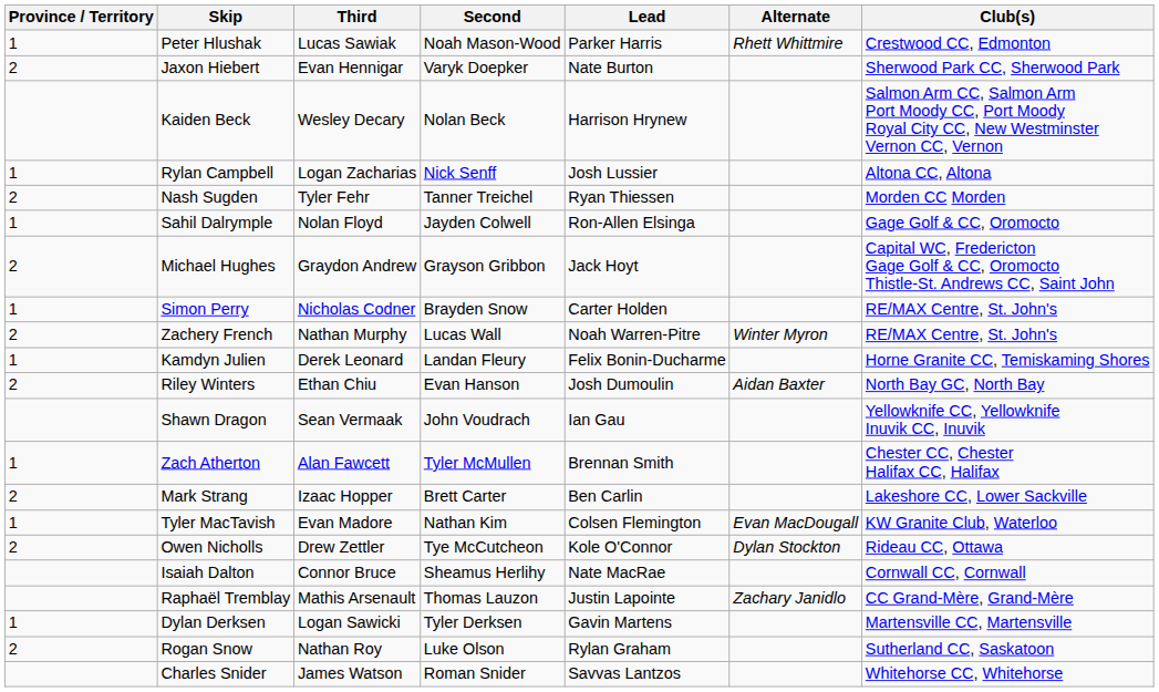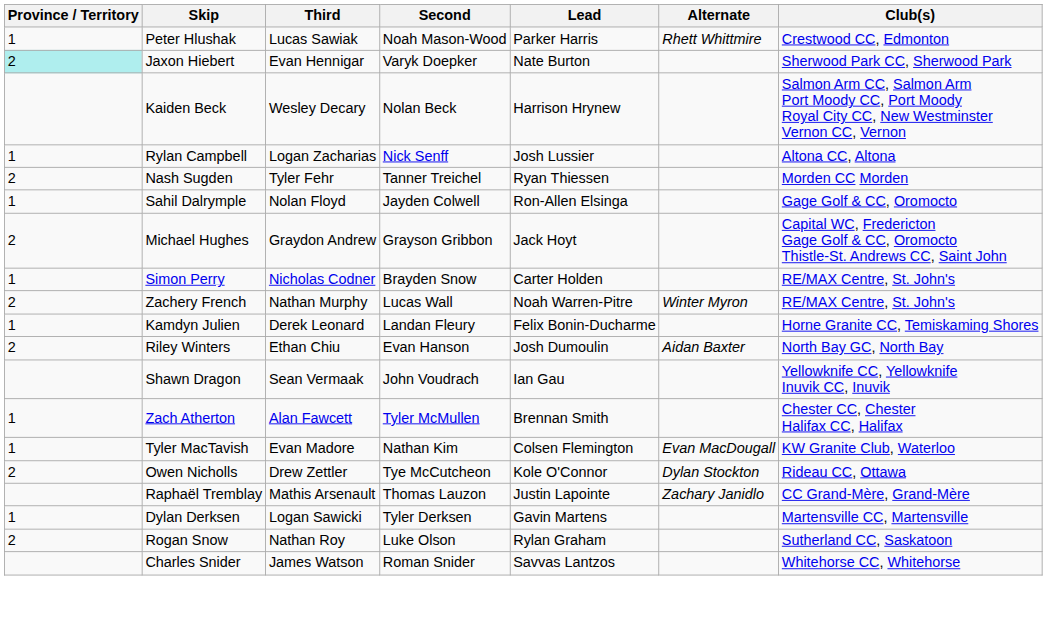 <table class="wikitable">
 <tr>
 <th scope="col">Province / Territory</th>
 <th scope="col">Skip</th>
 <th scope="col">Third</th>
 <th scope="col">Second</th>
 <th scope="col">Lead</th>
 <th scope="col">Alternate</th>
 <th scope="col">Club(s)</th>
 </tr>
 <tr>
 <td> 1</td>
 <td>Peter Hlushak</td>
 <td>Lucas Sawiak</td>
 <td>Noah Mason-Wood</td>
 <td>Parker Harris</td>
 <td><em>Rhett Whittmire</em></td>
 <td><a href='#'>Crestwood CC</a>, <a href='#'>Edmonton</a></td>
 </tr>
 <tr>
-<td> 2</td>
+<td style="background: paleturquoise;"> 2</td>
 <td>Jaxon Hiebert</td>
 <td>Evan Hennigar</td>
 <td>Varyk Doepker</td>
 <td>Nate Burton</td>
 <td></td>
 <td><a href='#'>Sherwood Park CC</a>, <a href='#'>Sherwood Park</a></td>
 </tr>
 <tr>
 <td></td>
 <td>Kaiden Beck</td>
 <td>Wesley Decary</td>
 <td>Nolan Beck</td>
 <td>Harrison Hrynew</td>
 <td></td>
 <td><a href='#'>Salmon Arm CC</a>, <a href='#'>Salmon Arm</a> <br> <a href='#'>Port Moody CC</a>, <a href='#'>Port Moody</a> <br> <a href='#'>Royal City CC</a>, <a href='#'>New Westminster</a> <br> <a href='#'>Vernon CC</a>, <a href='#'>Vernon</a></td>
 </tr>
 <tr>
 <td> 1</td>
 <td>Rylan Campbell</td>
 <td>Logan Zacharias</td>
 <td><a href='#'>Nick Senff</a></td>
 <td>Josh Lussier</td>
 <td></td>
 <td><a href='#'>Altona CC</a>, <a href='#'>Altona</a></td>
 </tr>
 <tr>
 <td> 2</td>
 <td>Nash Sugden</td>
 <td>Tyler Fehr</td>
 <td>Tanner Treichel</td>
 <td>Ryan Thiessen</td>
 <td></td>
 <td><a href='#'>Morden CC</a> <a href='#'>Morden</a></td>
 </tr>
 <tr>
 <td> 1</td>
 <td>Sahil Dalrymple</td>
 <td>Nolan Floyd</td>
 <td>Jayden Colwell</td>
 <td>Ron-Allen Elsinga</td>
 <td></td>
 <td><a href='#'>Gage Golf & CC</a>, <a href='#'>Oromocto</a></td>
 </tr>
 <tr>
 <td> 2</td>
 <td>Michael Hughes</td>
 <td>Graydon Andrew</td>
 <td>Grayson Gribbon</td>
 <td>Jack Hoyt</td>
 <td></td>
 <td><a href='#'>Capital WC</a>, <a href='#'>Fredericton</a> <br> <a href='#'>Gage Golf & CC</a>, <a href='#'>Oromocto</a> <br> <a href='#'>Thistle-St. Andrews CC</a>, <a href='#'>Saint John</a></td>
 </tr>
 <tr>
 <td> 1</td>
 <td><a href='#'>Simon Perry</a></td>
 <td><a href='#'>Nicholas Codner</a></td>
 <td>Brayden Snow</td>
 <td>Carter Holden</td>
 <td></td>
 <td><a href='#'>RE/MAX Centre</a>, <a href='#'>St. John's</a></td>
 </tr>
 <tr>
 <td> 2</td>
 <td>Zachery French</td>
 <td>Nathan Murphy</td>
 <td>Lucas Wall</td>
 <td>Noah Warren-Pitre</td>
 <td><em>Winter Myron</em></td>
 <td><a href='#'>RE/MAX Centre</a>, <a href='#'>St. John's</a></td>
 </tr>
 <tr>
 <td> 1</td>
 <td>Kamdyn Julien</td>
 <td>Derek Leonard</td>
 <td>Landan Fleury</td>
 <td>Felix Bonin-Ducharme</td>
 <td></td>
 <td><a href='#'>Horne Granite CC</a>, <a href='#'>Temiskaming Shores</a></td>
 </tr>
 <tr>
 <td> 2</td>
 <td>Riley Winters</td>
 <td>Ethan Chiu</td>
 <td>Evan Hanson</td>
 <td>Josh Dumoulin</td>
 <td><em>Aidan Baxter</em></td>
 <td><a href='#'>North Bay GC</a>, <a href='#'>North Bay</a></td>
 </tr>
 <tr>
 <td></td>
 <td>Shawn Dragon</td>
 <td>Sean Vermaak</td>
 <td>John Voudrach</td>
 <td>Ian Gau</td>
 <td></td>
 <td><a href='#'>Yellowknife CC</a>, <a href='#'>Yellowknife</a> <br> <a href='#'>Inuvik CC</a>, <a href='#'>Inuvik</a></td>
 </tr>
 <tr>
 <td> 1</td>
 <td><a href='#'>Zach Atherton</a></td>
 <td><a href='#'>Alan Fawcett</a></td>
 <td><a href='#'>Tyler McMullen</a></td>
 <td>Brennan Smith</td>
 <td></td>
 <td><a href='#'>Chester CC</a>, <a href='#'>Chester</a> <br> <a href='#'>Halifax CC</a>, <a href='#'>Halifax</a></td>
 </tr>
 <tr>
-<td> 2</td>
-<td>Mark Strang</td>
-<td>Izaac Hopper</td>
-<td>Brett Carter</td>
-<td>Ben Carlin</td>
-<td></td>
-<td><a href='#'>Lakeshore CC</a>, <a href='#'>Lower Sackville</a></td>
-</tr>
-<tr>
 <td> 1</td>
 <td>Tyler MacTavish</td>
 <td>Evan Madore</td>
 <td>Nathan Kim</td>
 <td>Colsen Flemington</td>
 <td><em>Evan MacDougall</em></td>
 <td><a href='#'>KW Granite Club</a>, <a href='#'>Waterloo</a></td>
 </tr>
 <tr>
 <td> 2</td>
 <td>Owen Nicholls</td>
 <td>Drew Zettler</td>
 <td>Tye McCutcheon</td>
 <td>Kole O'Connor</td>
 <td><em>Dylan Stockton</em></td>
 <td><a href='#'>Rideau CC</a>, <a href='#'>Ottawa</a></td>
-</tr>
-<tr>
-<td></td>
-<td>Isaiah Dalton</td>
-<td>Connor Bruce</td>
-<td>Sheamus Herlihy</td>
-<td>Nate MacRae</td>
-<td></td>
-<td><a href='#'>Cornwall CC</a>, <a href='#'>Cornwall</a></td>
 </tr>
 <tr>
 <td></td>
 <td>Raphaël Tremblay</td>
 <td>Mathis Arsenault</td>
 <td>Thomas Lauzon</td>
 <td>Justin Lapointe</td>
 <td><em>Zachary Janidlo</em></td>
 <td><a href='#'>CC Grand-Mère</a>, <a href='#'>Grand-Mère</a></td>
 </tr>
 <tr>
 <td> 1</td>
 <td>Dylan Derksen</td>
 <td>Logan Sawicki</td>
 <td>Tyler Derksen</td>
 <td>Gavin Martens</td>
 <td></td>
 <td><a href='#'>Martensville CC</a>, <a href='#'>Martensville</a></td>
 </tr>
 <tr>
 <td> 2</td>
 <td>Rogan Snow</td>
 <td>Nathan Roy</td>
 <td>Luke Olson</td>
 <td>Rylan Graham</td>
 <td></td>
 <td><a href='#'>Sutherland CC</a>, <a href='#'>Saskatoon</a></td>
 </tr>
 <tr>
 <td></td>
 <td>Charles Snider</td>
 <td>James Watson</td>
 <td>Roman Snider</td>
 <td>Savvas Lantzos</td>
 <td></td>
 <td><a href='#'>Whitehorse CC</a>, <a href='#'>Whitehorse</a></td>
 </tr>
 </table>
